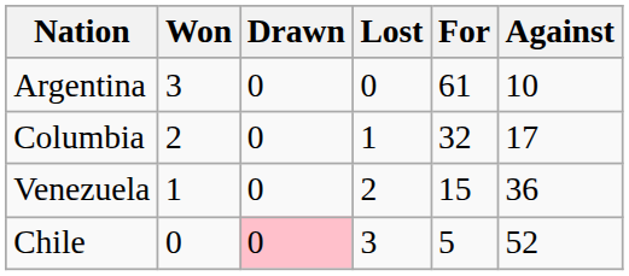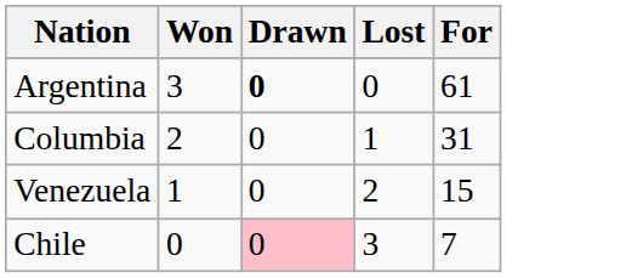 <table class="wikitable">
 <tr>
 <th>Nation</th>
 <th>Won</th>
 <th>Drawn</th>
 <th>Lost</th>
 <th>For</th>
-<th>Against</th>
 </tr>
 <tr>
 <td>Argentina</td>
 <td>3</td>
-<td>0</td>
+<td><strong>0</strong></td>
 <td>0</td>
 <td>61</td>
-<td>10</td>
 </tr>
 <tr>
 <td>Columbia</td>
 <td>2</td>
 <td>0</td>
 <td>1</td>
-<td>32</td>
-<td>17</td>
+<td>31</td>
 </tr>
 <tr>
 <td>Venezuela</td>
 <td>1</td>
 <td>0</td>
 <td>2</td>
 <td>15</td>
-<td>36</td>
 </tr>
 <tr>
 <td>Chile</td>
 <td>0</td>
 <td style="background: pink;">0</td>
 <td>3</td>
-<td>5</td>
-<td>52</td>
+<td>7</td>
 </tr>
 </table>
